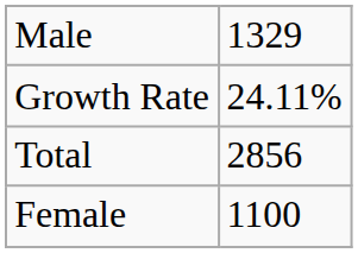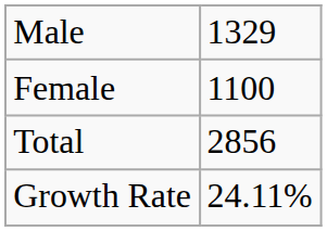 <table class="wikitable">
 <tr>
 <td>Male</td>
 <td>1329</td>
 </tr>
 <tr>
-<td>Growth Rate</td>
-<td>24.11%</td>
+<td>Female</td>
+<td>1100</td>
 </tr>
 <tr>
 <td>Total</td>
 <td>2856</td>
 </tr>
 <tr>
-<td>Female</td>
-<td>1100</td>
+<td>Growth Rate</td>
+<td>24.11%</td>
 </tr>
 </table>
